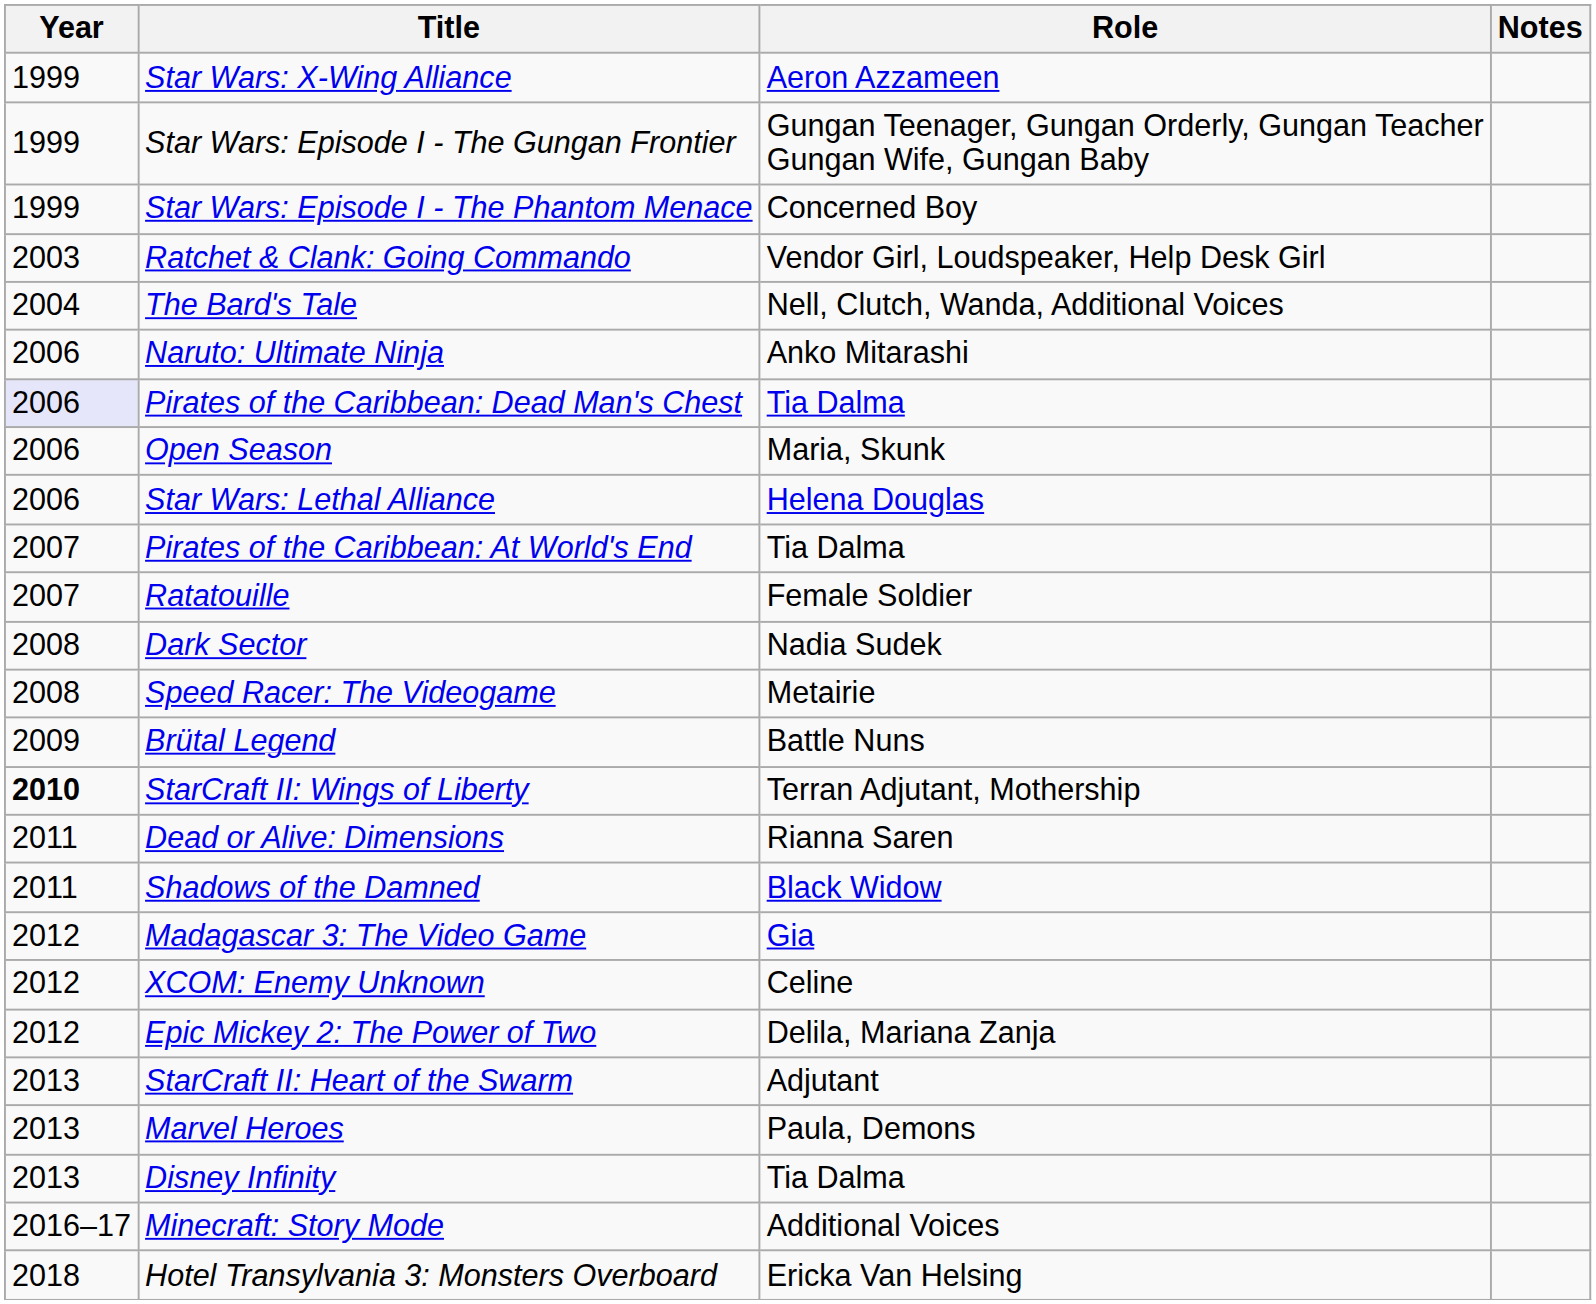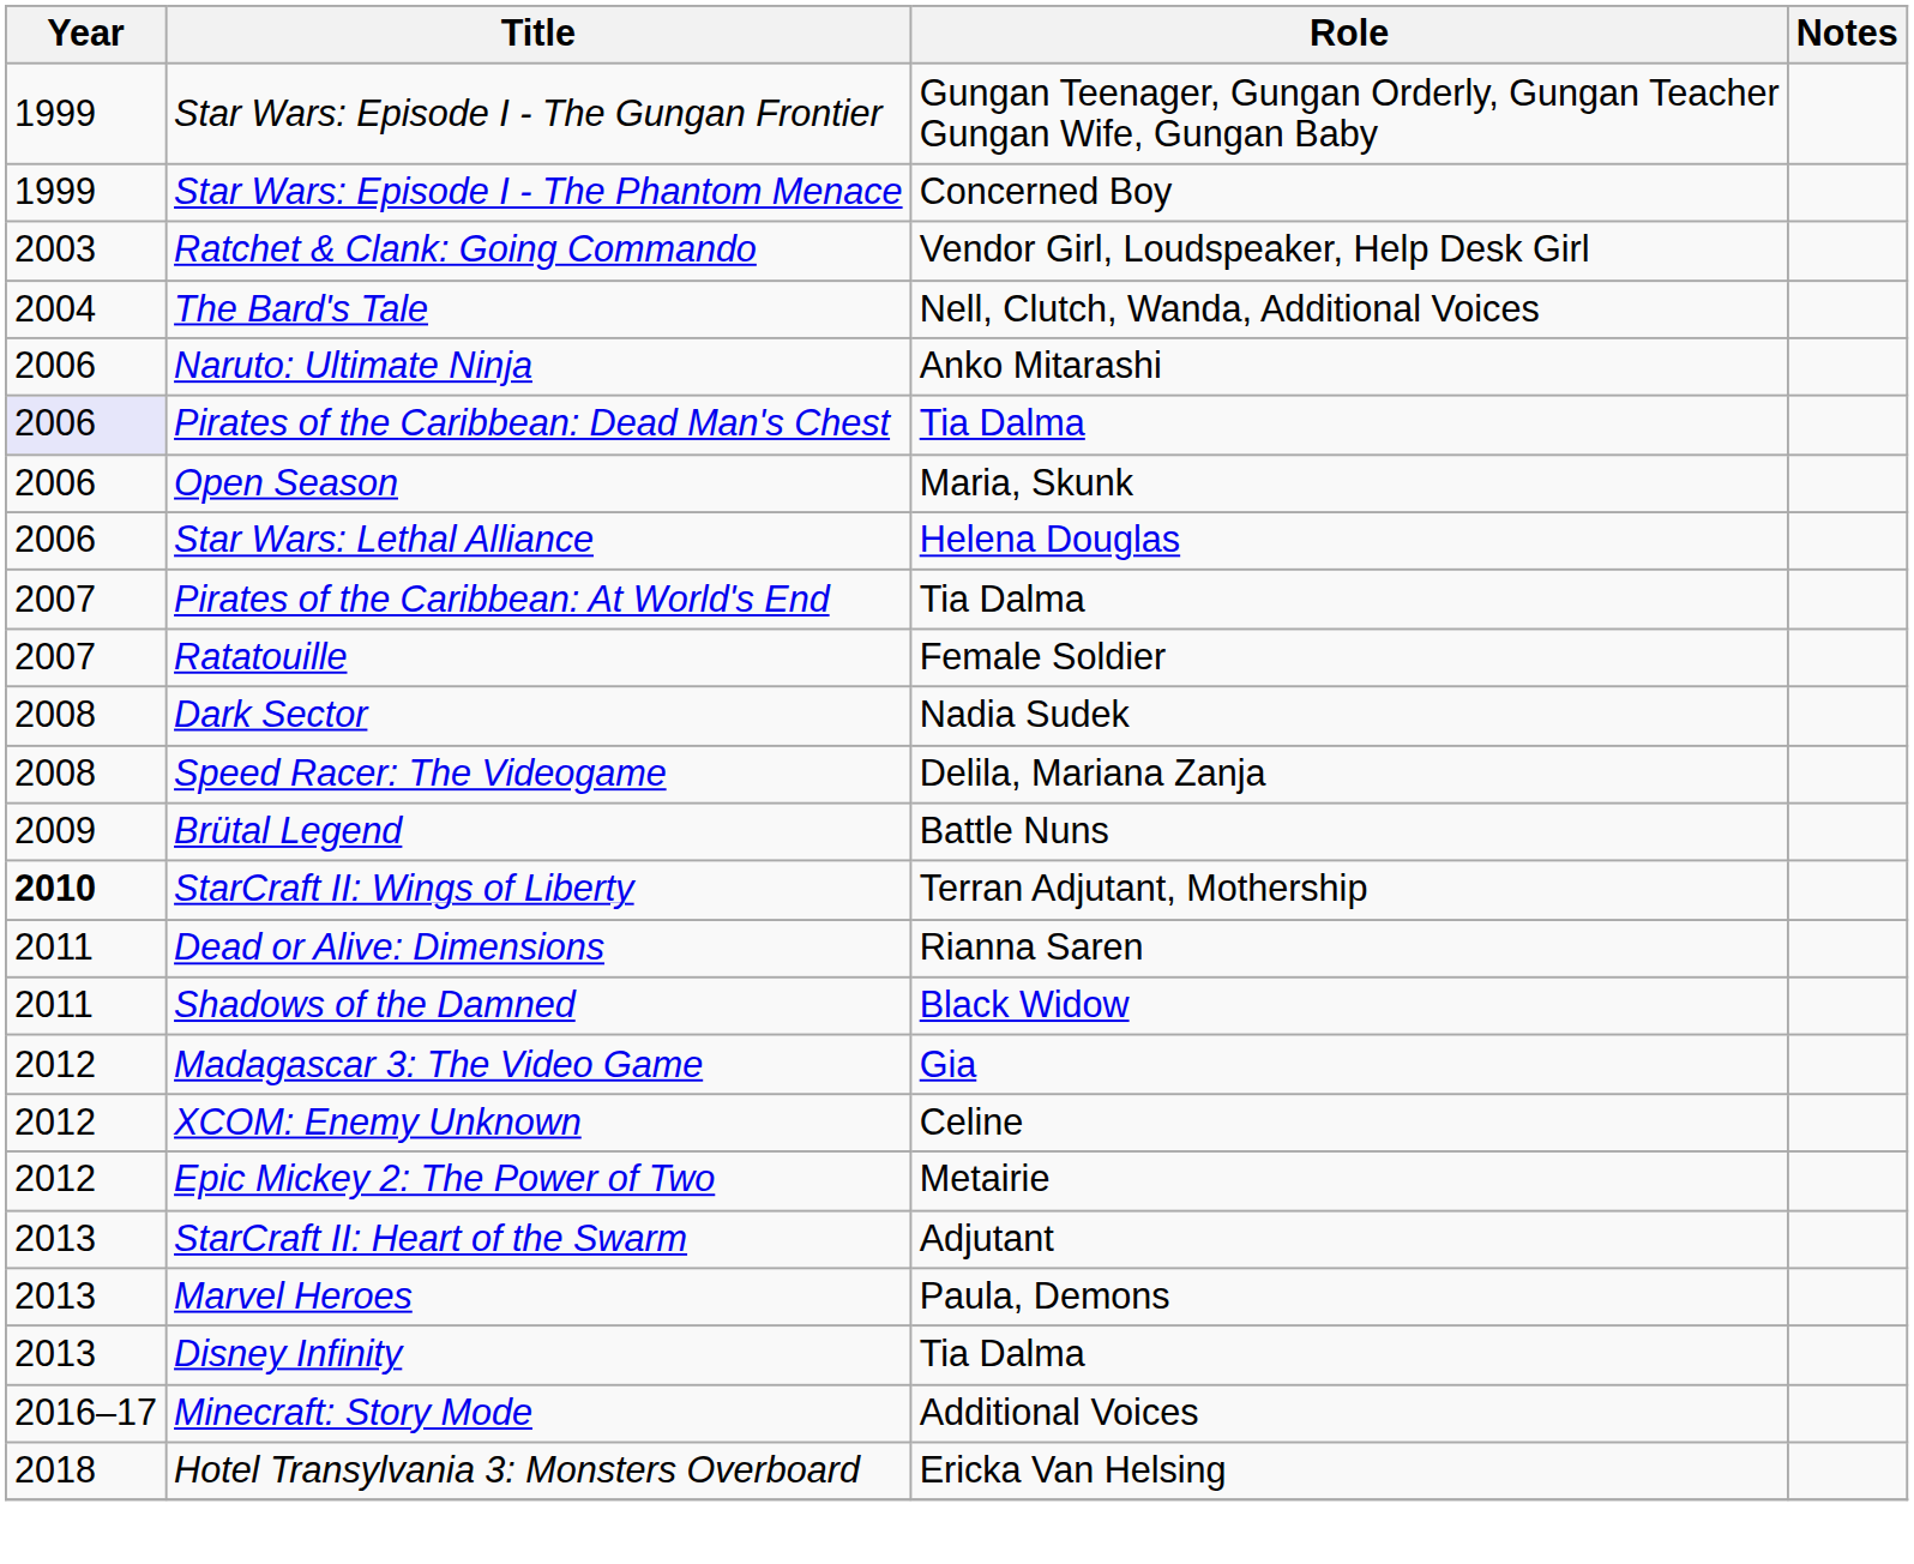 <table class="wikitable sortable">
 <tr>
 <th>Year</th>
 <th>Title</th>
 <th>Role</th>
 <th>Notes</th>
-</tr>
-<tr>
-<td>1999</td>
-<td><em><a href='#'>Star Wars: X-Wing Alliance</a></em></td>
-<td><a href='#'>Aeron Azzameen</a></td>
-<td></td>
 </tr>
 <tr>
 <td>1999</td>
 <td><em>Star Wars: Episode I - The Gungan Frontier</em></td>
 <td>Gungan Teenager, Gungan Orderly, Gungan Teacher<br> Gungan Wife, Gungan Baby</td>
 <td></td>
 </tr>
 <tr>
 <td>1999</td>
 <td><em><a href='#'>Star Wars: Episode I - The Phantom Menace</a></em></td>
 <td>Concerned Boy</td>
 <td></td>
 </tr>
 <tr>
 <td>2003</td>
 <td><em><a href='#'>Ratchet & Clank: Going Commando</a></em></td>
 <td>Vendor Girl, Loudspeaker, Help Desk Girl</td>
 <td></td>
 </tr>
 <tr>
 <td>2004</td>
 <td><em><a href='#'>The Bard's Tale</a></em></td>
 <td>Nell, Clutch, Wanda, Additional Voices</td>
 <td></td>
 </tr>
 <tr>
 <td>2006</td>
 <td><em><a href='#'>Naruto: Ultimate Ninja</a></em></td>
 <td>Anko Mitarashi</td>
 <td></td>
 </tr>
 <tr>
 <td style="background: lavender;">2006</td>
 <td><em><a href='#'>Pirates of the Caribbean: Dead Man's Chest</a></em></td>
 <td><a href='#'>Tia Dalma</a></td>
 <td></td>
 </tr>
 <tr>
 <td>2006</td>
 <td><em><a href='#'>Open Season</a></em></td>
 <td>Maria, Skunk</td>
 <td></td>
 </tr>
 <tr>
 <td>2006</td>
 <td><em><a href='#'>Star Wars: Lethal Alliance</a></em></td>
 <td><a href='#'>Helena Douglas</a></td>
 <td></td>
 </tr>
 <tr>
 <td>2007</td>
 <td><em><a href='#'>Pirates of the Caribbean: At World's End</a></em></td>
 <td>Tia Dalma</td>
 <td></td>
 </tr>
 <tr>
 <td>2007</td>
 <td><em><a href='#'>Ratatouille</a></em></td>
 <td>Female Soldier</td>
 <td></td>
 </tr>
 <tr>
 <td>2008</td>
 <td><em><a href='#'>Dark Sector</a></em></td>
 <td>Nadia Sudek</td>
 <td></td>
 </tr>
 <tr>
 <td>2008</td>
 <td><em><a href='#'>Speed Racer: The Videogame</a></em></td>
-<td>Metairie</td>
+<td>Delila, Mariana Zanja</td>
 <td></td>
 </tr>
 <tr>
 <td>2009</td>
 <td><em><a href='#'>Brütal Legend</a></em></td>
 <td>Battle Nuns</td>
 <td></td>
 </tr>
 <tr>
 <td><strong>2010</strong></td>
 <td><em><a href='#'>StarCraft II: Wings of Liberty</a></em></td>
 <td>Terran Adjutant, Mothership</td>
 <td></td>
 </tr>
 <tr>
 <td>2011</td>
 <td><em><a href='#'>Dead or Alive: Dimensions</a></em></td>
 <td>Rianna Saren</td>
 <td></td>
 </tr>
 <tr>
 <td>2011</td>
 <td><em><a href='#'>Shadows of the Damned</a></em></td>
 <td><a href='#'>Black Widow</a></td>
 <td></td>
 </tr>
 <tr>
 <td>2012</td>
 <td><em><a href='#'>Madagascar 3: The Video Game</a></em></td>
 <td><a href='#'>Gia</a></td>
 <td></td>
 </tr>
 <tr>
 <td>2012</td>
 <td><em><a href='#'>XCOM: Enemy Unknown</a></em></td>
 <td>Celine</td>
 <td></td>
 </tr>
 <tr>
 <td>2012</td>
 <td><em><a href='#'>Epic Mickey 2: The Power of Two</a></em></td>
-<td>Delila, Mariana Zanja</td>
+<td>Metairie</td>
 <td></td>
 </tr>
 <tr>
 <td>2013</td>
 <td><em><a href='#'>StarCraft II: Heart of the Swarm</a></em></td>
 <td>Adjutant</td>
 <td></td>
 </tr>
 <tr>
 <td>2013</td>
 <td><em><a href='#'>Marvel Heroes</a></em></td>
 <td>Paula, Demons</td>
 <td></td>
 </tr>
 <tr>
 <td>2013</td>
 <td><em><a href='#'>Disney Infinity</a></em></td>
 <td>Tia Dalma</td>
 <td></td>
 </tr>
 <tr>
 <td>2016–17</td>
 <td><em><a href='#'>Minecraft: Story Mode</a></em></td>
 <td>Additional Voices</td>
 <td></td>
 </tr>
 <tr>
 <td>2018</td>
 <td><em>Hotel Transylvania 3: Monsters Overboard</em></td>
 <td>Ericka Van Helsing</td>
 <td></td>
 </tr>
 <tr>
 </tr>
 </table>
